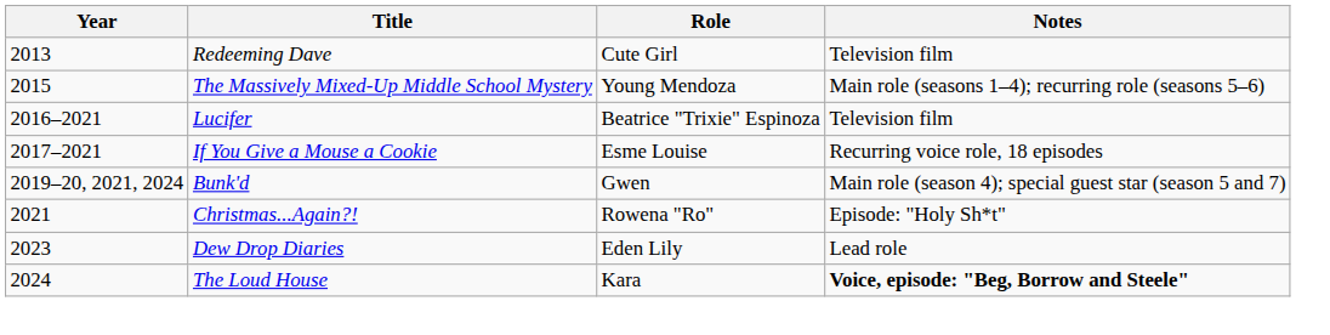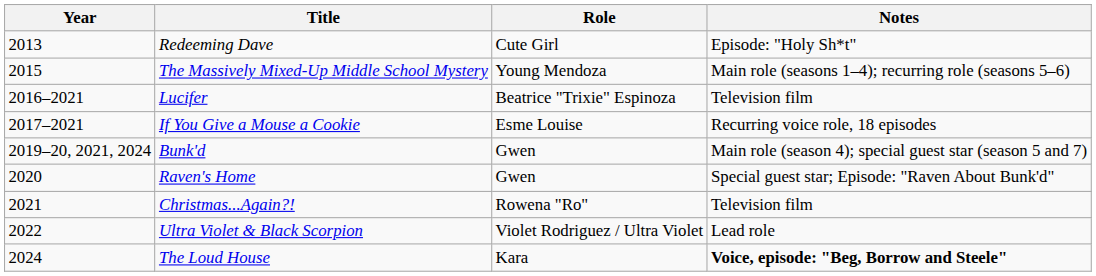 <table class="wikitable">
 <tr>
 <th>Year</th>
 <th>Title</th>
 <th>Role</th>
 <th>Notes</th>
 </tr>
 <tr>
 <td>2013</td>
 <td><em>Redeeming Dave</em></td>
 <td>Cute Girl</td>
-<td>Television film</td>
+<td>Episode: "Holy Sh*t"</td>
 </tr>
 <tr>
 <td>2015</td>
 <td><em><a href='#'>The Massively Mixed-Up Middle School Mystery</a></em></td>
 <td>Young Mendoza</td>
 <td>Main role (seasons 1–4); recurring role (seasons 5–6)</td>
 </tr>
 <tr>
 <td>2016–2021</td>
 <td><em><a href='#'>Lucifer</a></em></td>
 <td>Beatrice "Trixie" Espinoza</td>
 <td>Television film</td>
 </tr>
 <tr>
 <td>2017–2021</td>
 <td><em><a href='#'>If You Give a Mouse a Cookie</a></em></td>
 <td>Esme Louise</td>
 <td>Recurring voice role, 18 episodes</td>
 </tr>
 <tr>
 <td>2019–20, 2021, 2024</td>
 <td><em><a href='#'>Bunk'd</a></em></td>
 <td>Gwen</td>
 <td>Main role (season 4); special guest star (season 5 and 7)</td>
 </tr>
 <tr>
+<td>2020</td>
+<td><em><a href='#'>Raven's Home</a></em></td>
+<td>Gwen</td>
+<td>Special guest star; Episode: "Raven About Bunk'd"</td>
+</tr>
+<tr>
 <td>2021</td>
 <td><em><a href='#'>Christmas...Again?!</a></em></td>
 <td>Rowena "Ro"</td>
-<td>Episode: "Holy Sh*t"</td>
+<td>Television film</td>
 </tr>
 <tr>
-<td>2023</td>
-<td><em><a href='#'>Dew Drop Diaries</a></em></td>
-<td>Eden Lily</td>
+<td>2022</td>
+<td><em><a href='#'>Ultra Violet & Black Scorpion</a></em></td>
+<td>Violet Rodriguez / Ultra Violet</td>
 <td>Lead role</td>
 </tr>
 <tr>
 <td>2024</td>
 <td><em><a href='#'>The Loud House</a></em></td>
 <td>Kara</td>
 <td><strong>Voice, episode: "Beg, Borrow and Steele"</strong></td>
 </tr>
 </table>
